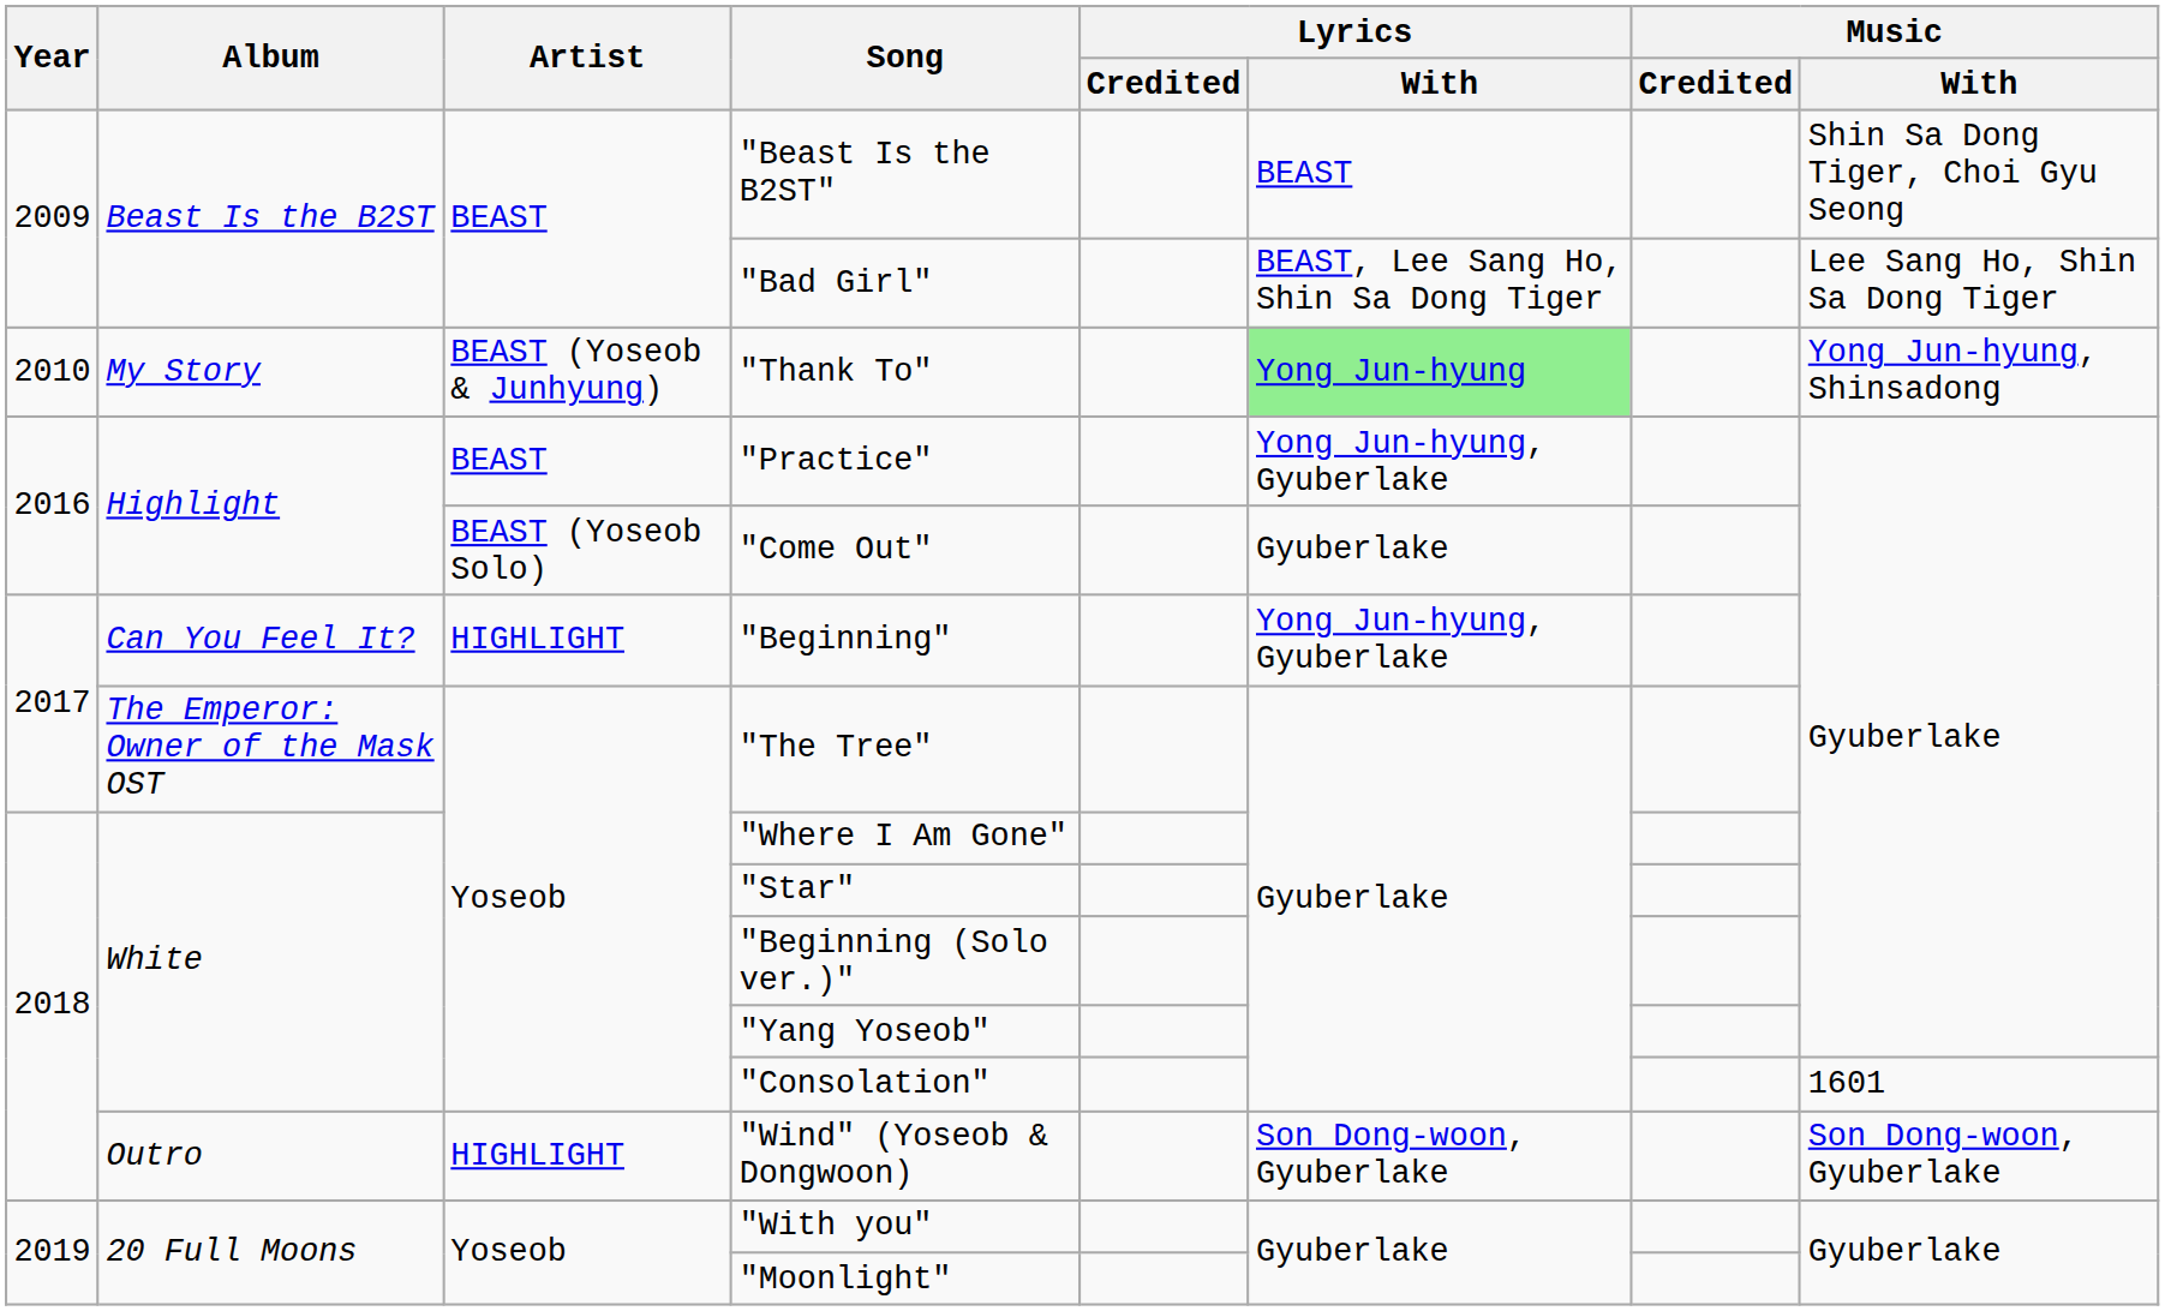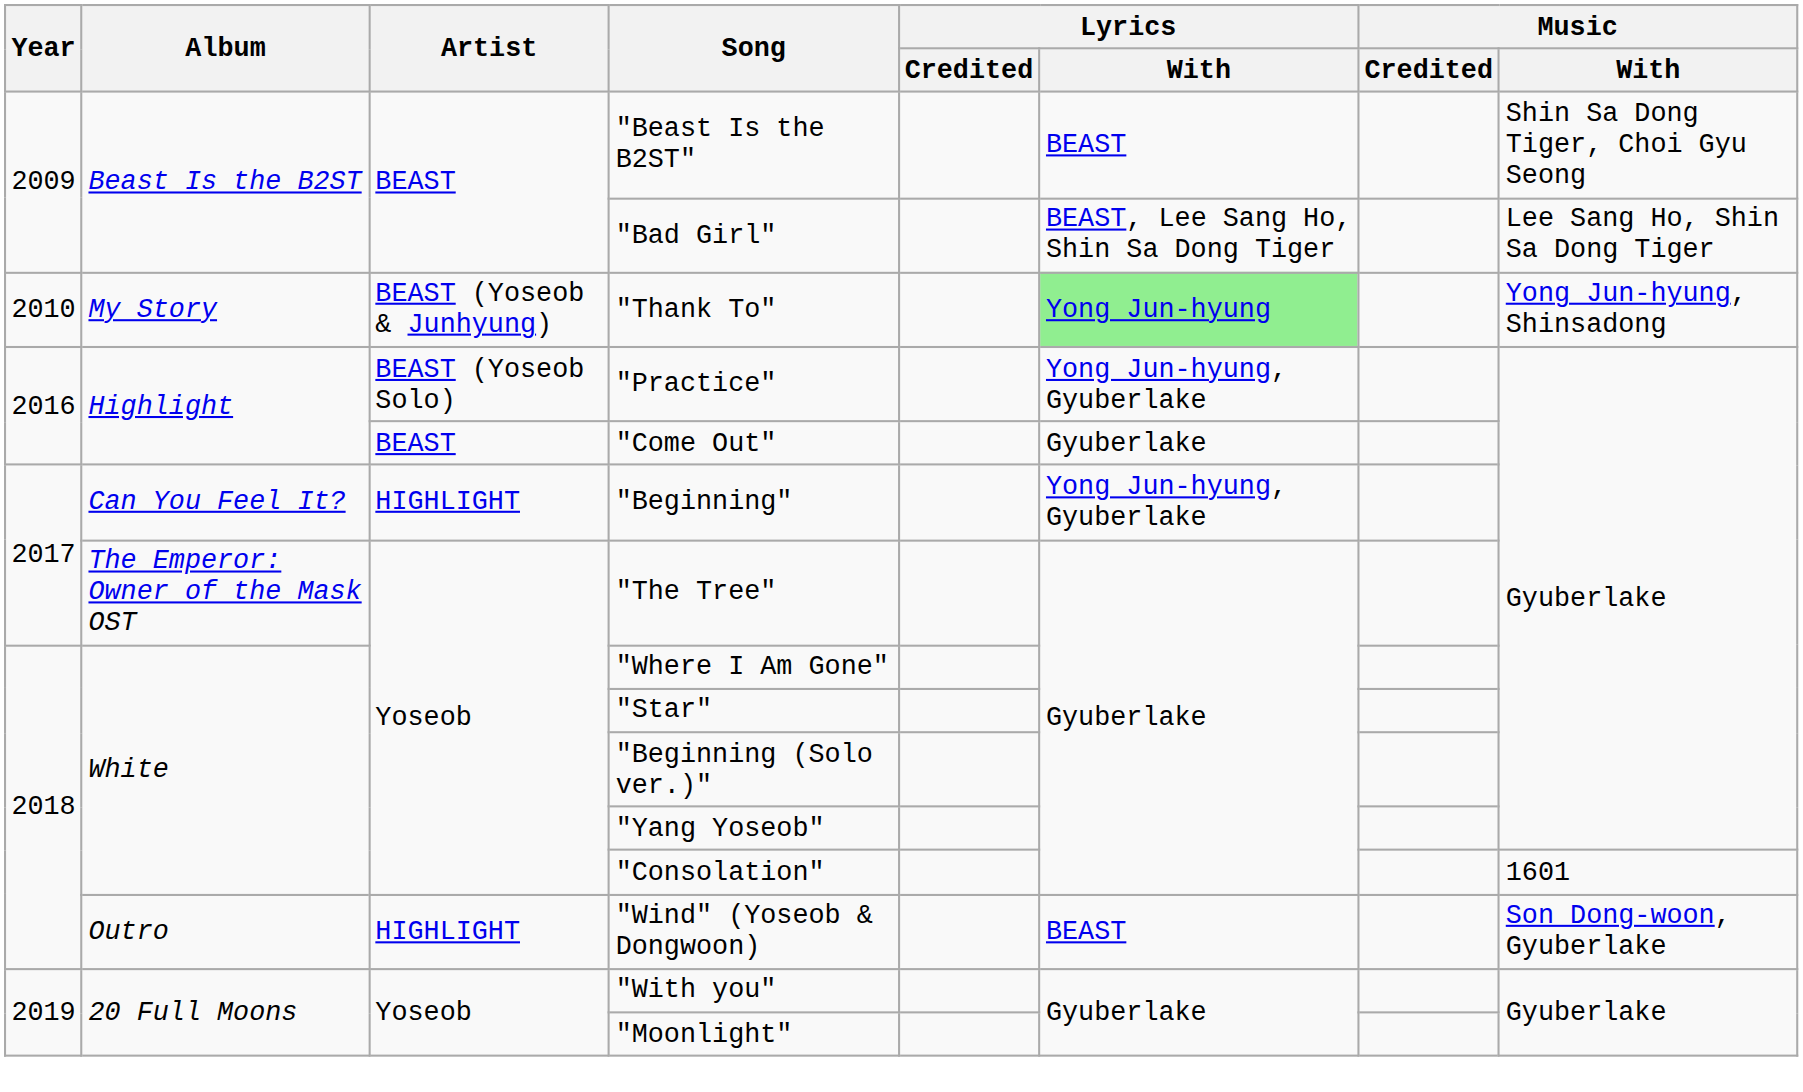 <table class="wikitable">
 <tr>
 <th rowspan="2">Year</th>
 <th rowspan="2">Album</th>
 <th rowspan="2">Artist</th>
 <th rowspan="2">Song</th>
 <th colspan="2">Lyrics</th>
 <th colspan="2">Music</th>
 </tr>
 <tr>
 <th>Credited</th>
 <th>With</th>
 <th>Credited</th>
 <th>With</th>
 </tr>
 <tr>
 <td rowspan="2">2009</td>
 <td rowspan="2"><em><a href='#'>Beast Is the B2ST</a></em></td>
 <td rowspan="2"><a href='#'>BEAST</a></td>
 <td>"Beast Is the B2ST"</td>
 <td></td>
 <td><a href='#'>BEAST</a></td>
 <td></td>
 <td>Shin Sa Dong Tiger, Choi Gyu Seong</td>
 </tr>
 <tr>
 <td>"Bad Girl"</td>
 <td></td>
 <td><a href='#'>BEAST</a>, Lee Sang Ho, Shin Sa Dong Tiger</td>
 <td></td>
 <td>Lee Sang Ho, Shin Sa Dong Tiger</td>
 </tr>
 <tr>
 <td>2010</td>
 <td><em><a href='#'>My Story</a></em></td>
 <td><a href='#'>BEAST</a> (Yoseob & <a href='#'>Junhyung</a>)</td>
 <td>"Thank To"</td>
 <td></td>
 <td style="background: lightgreen;"><a href='#'>Yong Jun-hyung</a></td>
 <td></td>
 <td><a href='#'>Yong Jun-hyung</a>, Shinsadong</td>
 </tr>
 <tr>
 <td rowspan="2">2016</td>
 <td rowspan="2"><em><a href='#'>Highlight</a></em></td>
-<td><a href='#'>BEAST</a></td>
+<td><a href='#'>BEAST</a> (Yoseob Solo)</td>
 <td>"Practice"</td>
 <td></td>
 <td><a href='#'>Yong Jun-hyung</a>, Gyuberlake</td>
 <td></td>
 <td rowspan="8">Gyuberlake</td>
 </tr>
 <tr>
-<td><a href='#'>BEAST</a> (Yoseob Solo)</td>
+<td><a href='#'>BEAST</a></td>
 <td>"Come Out"</td>
 <td></td>
 <td>Gyuberlake</td>
 <td></td>
 </tr>
 <tr>
 <td rowspan="2">2017</td>
 <td><em><a href='#'>Can You Feel It?</a></em></td>
 <td><a href='#'>HIGHLIGHT</a></td>
 <td>"Beginning"</td>
 <td></td>
 <td><a href='#'>Yong Jun-hyung</a>, Gyuberlake</td>
 <td></td>
 </tr>
 <tr>
 <td><em><a href='#'>The Emperor: Owner of the Mask</a> OST</em></td>
 <td rowspan="6">Yoseob</td>
 <td>"The Tree"</td>
 <td></td>
 <td rowspan="6">Gyuberlake</td>
 <td></td>
 </tr>
 <tr>
 <td rowspan="6">2018</td>
 <td rowspan="5"><em>White</em></td>
 <td>"Where I Am Gone"</td>
 <td></td>
 <td></td>
 </tr>
 <tr>
 <td>"Star"</td>
 <td></td>
 <td></td>
 </tr>
 <tr>
 <td>"Beginning (Solo ver.)"</td>
 <td></td>
 <td></td>
 </tr>
 <tr>
 <td>"Yang Yoseob"</td>
 <td></td>
 <td></td>
 </tr>
 <tr>
 <td>"Consolation"</td>
 <td></td>
 <td></td>
 <td>1601</td>
 </tr>
 <tr>
 <td><em>Outro</em></td>
 <td><a href='#'>HIGHLIGHT</a></td>
 <td>"Wind" (Yoseob & Dongwoon)</td>
 <td></td>
-<td><a href='#'>Son Dong-woon</a>, Gyuberlake</td>
+<td><a href='#'>BEAST</a></td>
 <td></td>
 <td><a href='#'>Son Dong-woon</a>, Gyuberlake</td>
 </tr>
 <tr>
 <td rowspan="2">2019</td>
 <td rowspan="2"><em>20 Full Moons</em></td>
 <td rowspan="2">Yoseob</td>
 <td>"With you"</td>
 <td></td>
 <td rowspan="2">Gyuberlake</td>
 <td></td>
 <td rowspan="2">Gyuberlake</td>
 </tr>
 <tr>
 <td>"Moonlight"</td>
 <td></td>
 <td></td>
 </tr>
 </table>
